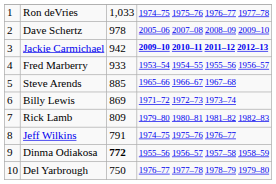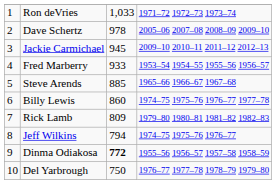 <table class="wikitable">
 <tr>
 </tr>
 <tr>
 <td>1</td>
 <td>Ron deVries</td>
 <td>1,033</td>
-<td style="font-size:80%;"><a href='#'>1974–75</a> <a href='#'>1975–76</a> <a href='#'>1976–77</a> <a href='#'>1977–78</a></td>
+<td style="font-size:80%;"><a href='#'>1971–72</a> <a href='#'>1972–73</a> <a href='#'>1973–74</a></td>
 </tr>
 <tr>
 <td>2</td>
 <td>Dave Schertz</td>
 <td>978</td>
 <td style="font-size:80%;"><a href='#'>2005–06</a> <a href='#'>2007–08</a> <a href='#'>2008–09</a> <a href='#'>2009–10</a></td>
 </tr>
 <tr>
 <td>3</td>
 <td><a href='#'>Jackie Carmichael</a></td>
-<td>942</td>
-<td style="font-size:80%;"><strong><a href='#'>2009–10</a> <a href='#'>2010–11</a> <a href='#'>2011–12</a> <a href='#'>2012–13</a></strong></td>
+<td>945</td>
+<td style="font-size:80%;"><a href='#'>2009–10</a> <a href='#'>2010–11</a> <a href='#'>2011–12</a> <a href='#'>2012–13</a></td>
 </tr>
 <tr>
 <td>4</td>
 <td>Fred Marberry</td>
 <td>933</td>
 <td style="font-size:80%;"><a href='#'>1953–54</a> <a href='#'>1954–55</a> <a href='#'>1955–56</a> <a href='#'>1956–57</a></td>
 </tr>
 <tr>
 <td>5</td>
 <td>Steve Arends</td>
 <td>885</td>
 <td style="font-size:80%;"><a href='#'>1965–66</a> <a href='#'>1966–67</a> <a href='#'>1967–68</a></td>
 </tr>
 <tr>
 <td>6</td>
 <td>Billy Lewis</td>
-<td>869</td>
-<td style="font-size:80%;"><a href='#'>1971–72</a> <a href='#'>1972–73</a> <a href='#'>1973–74</a></td>
+<td>860</td>
+<td style="font-size:80%;"><a href='#'>1974–75</a> <a href='#'>1975–76</a> <a href='#'>1976–77</a> <a href='#'>1977–78</a></td>
 </tr>
 <tr>
 <td>7</td>
 <td>Rick Lamb</td>
 <td>809</td>
 <td style="font-size:80%;"><a href='#'>1979–80</a> <a href='#'>1980–81</a> <a href='#'>1981–82</a> <a href='#'>1982–83</a></td>
 </tr>
 <tr>
 <td>8</td>
 <td><a href='#'>Jeff Wilkins</a></td>
-<td>791</td>
+<td>794</td>
 <td style="font-size:80%;"><a href='#'>1974–75</a> <a href='#'>1975–76</a> <a href='#'>1976–77</a></td>
 </tr>
 <tr>
 <td>9</td>
 <td>Dinma Odiakosa</td>
 <td><strong>772</strong></td>
 <td style="font-size:80%;"><a href='#'>1955–56</a> <a href='#'>1956–57</a> <a href='#'>1957–58</a> <a href='#'>1958–59</a></td>
 </tr>
 <tr>
 <td>10</td>
 <td>Del Yarbrough</td>
 <td>750</td>
 <td style="font-size:80%;"><a href='#'>1976–77</a> <a href='#'>1977–78</a> <a href='#'>1978–79</a> <a href='#'>1979–80</a></td>
 </tr>
 </table>
